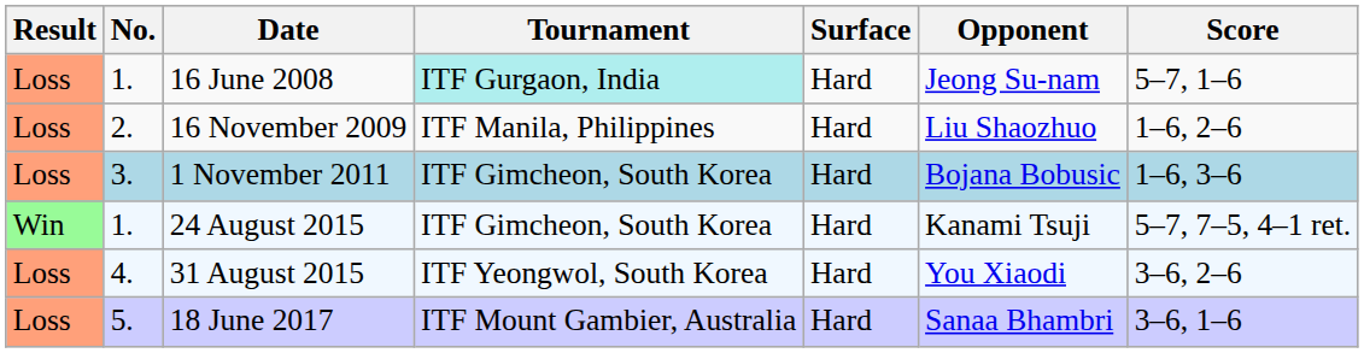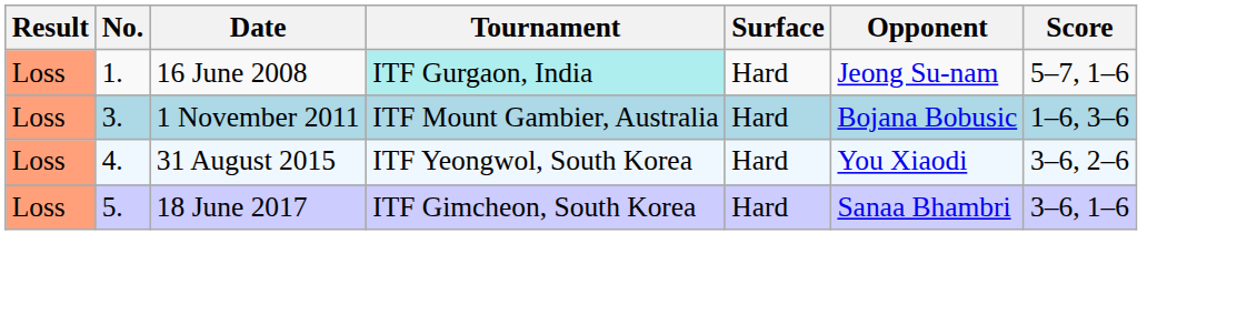 <table class="sortable wikitable">
 <tr>
 <th>Result</th>
 <th>No.</th>
 <th>Date</th>
 <th>Tournament</th>
 <th>Surface</th>
 <th>Opponent</th>
 <th class="unsortable">Score</th>
 </tr>
 <tr>
 <td bgcolor="FFA07A">Loss</td>
 <td>1.</td>
 <td>16 June 2008</td>
 <td style="background: paleturquoise;">ITF Gurgaon, India</td>
 <td>Hard</td>
 <td> <a href='#'>Jeong Su-nam</a></td>
 <td>5–7, 1–6</td>
 </tr>
-<tr>
-<td bgcolor="FFA07A">Loss</td>
-<td>2.</td>
-<td>16 November 2009</td>
-<td>ITF Manila, Philippines</td>
-<td>Hard</td>
-<td> <a href='#'>Liu Shaozhuo</a></td>
-<td>1–6, 2–6</td>
-</tr>
 <tr style="background:lightblue;">
 <td bgcolor="FFA07A">Loss</td>
 <td>3.</td>
 <td>1 November 2011</td>
-<td>ITF Gimcheon, South Korea</td>
+<td>ITF Mount Gambier, Australia</td>
 <td>Hard</td>
 <td> <a href='#'>Bojana Bobusic</a></td>
 <td>1–6, 3–6</td>
-</tr>
-<tr style="background:#f0f8ff;">
-<td style="background:#98fb98;">Win</td>
-<td>1.</td>
-<td>24 August 2015</td>
-<td>ITF Gimcheon, South Korea</td>
-<td>Hard</td>
-<td> Kanami Tsuji</td>
-<td>5–7, 7–5, 4–1 ret.</td>
 </tr>
 <tr style="background:#f0f8ff;">
 <td bgcolor="FFA07A">Loss</td>
 <td>4.</td>
 <td>31 August 2015</td>
 <td>ITF Yeongwol, South Korea</td>
 <td>Hard</td>
 <td> <a href='#'>You Xiaodi</a></td>
 <td>3–6, 2–6</td>
 </tr>
 <tr style="background:#ccccff;">
 <td bgcolor="FFA07A">Loss</td>
 <td>5.</td>
 <td>18 June 2017</td>
-<td>ITF Mount Gambier, Australia</td>
+<td>ITF Gimcheon, South Korea</td>
 <td>Hard</td>
 <td> <a href='#'>Sanaa Bhambri</a></td>
 <td>3–6, 1–6</td>
 </tr>
 </table>
